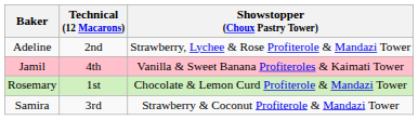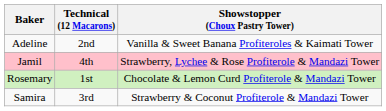 <table class="wikitable" style="text-align:center;">
 <tr>
 <th>Baker</th>
 <th>Technical<br><small>(12 <a href='#'>Macarons</a>)</small></th>
 <th>Showstopper<br><small>(<a href='#'>Choux</a> Pastry Tower)</small></th>
 </tr>
 <tr>
 <td>Adeline</td>
 <td>2nd</td>
-<td>Strawberry, <a href='#'>Lychee</a> & Rose <a href='#'>Profiterole</a> & <a href='#'>Mandazi</a> Tower</td>
+<td>Vanilla & Sweet Banana <a href='#'>Profiteroles</a> & Kaimati Tower</td>
 </tr>
 <tr style="background:pink;">
 <td>Jamil</td>
 <td>4th</td>
-<td>Vanilla & Sweet Banana <a href='#'>Profiteroles</a> & Kaimati Tower</td>
+<td>Strawberry, <a href='#'>Lychee</a> & Rose <a href='#'>Profiterole</a> & <a href='#'>Mandazi</a> Tower</td>
 </tr>
 <tr style="background:#d0f0c0">
 <td>Rosemary</td>
 <td>1st</td>
 <td>Chocolate & Lemon Curd <a href='#'>Profiterole</a> & <a href='#'>Mandazi</a> Tower</td>
 </tr>
 <tr>
 <td>Samira</td>
 <td>3rd</td>
 <td>Strawberry & Coconut <a href='#'>Profiterole</a> & <a href='#'>Mandazi</a> Tower</td>
 </tr>
 </table>
